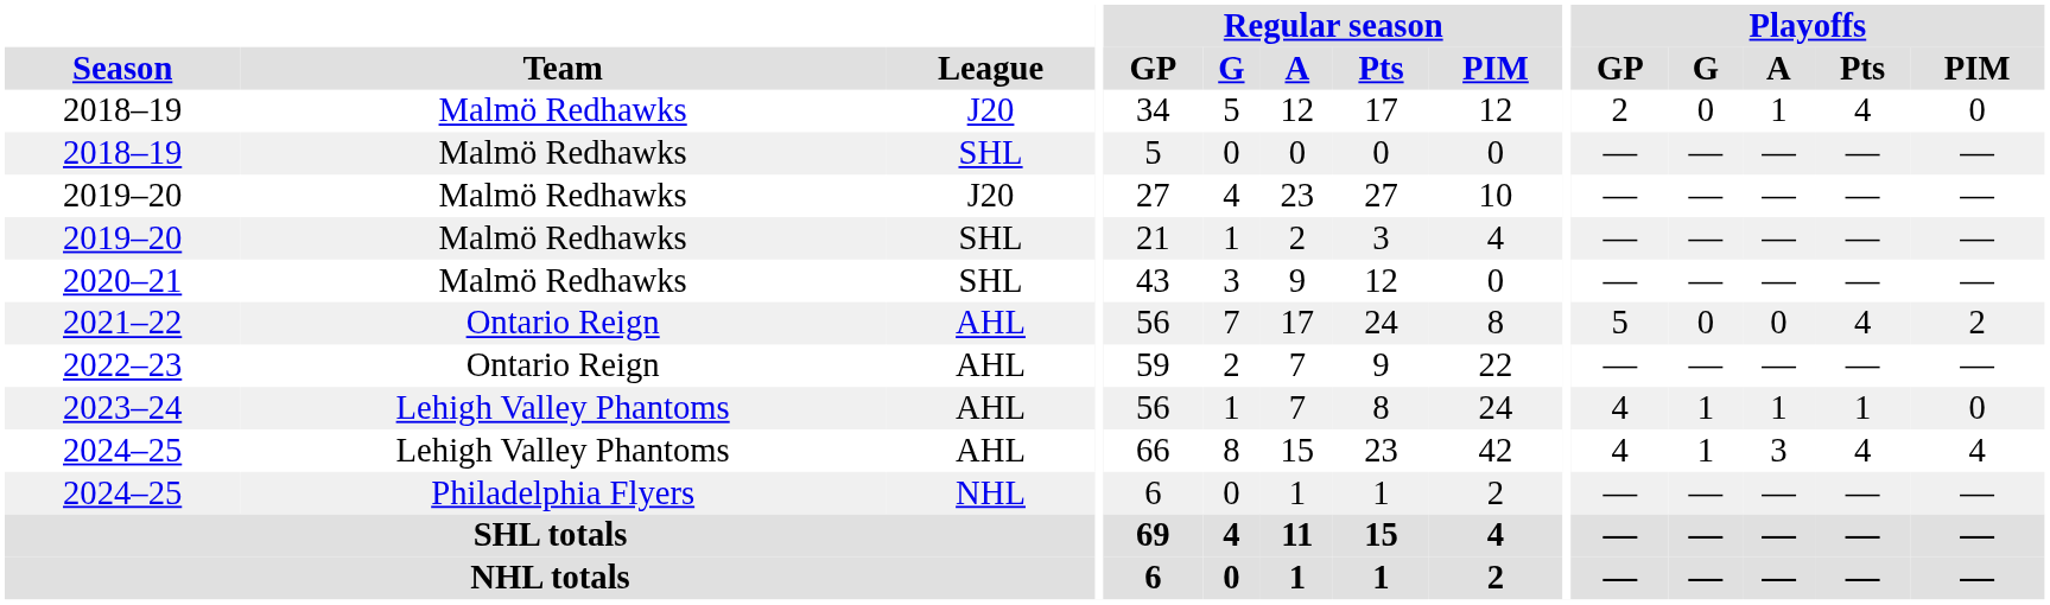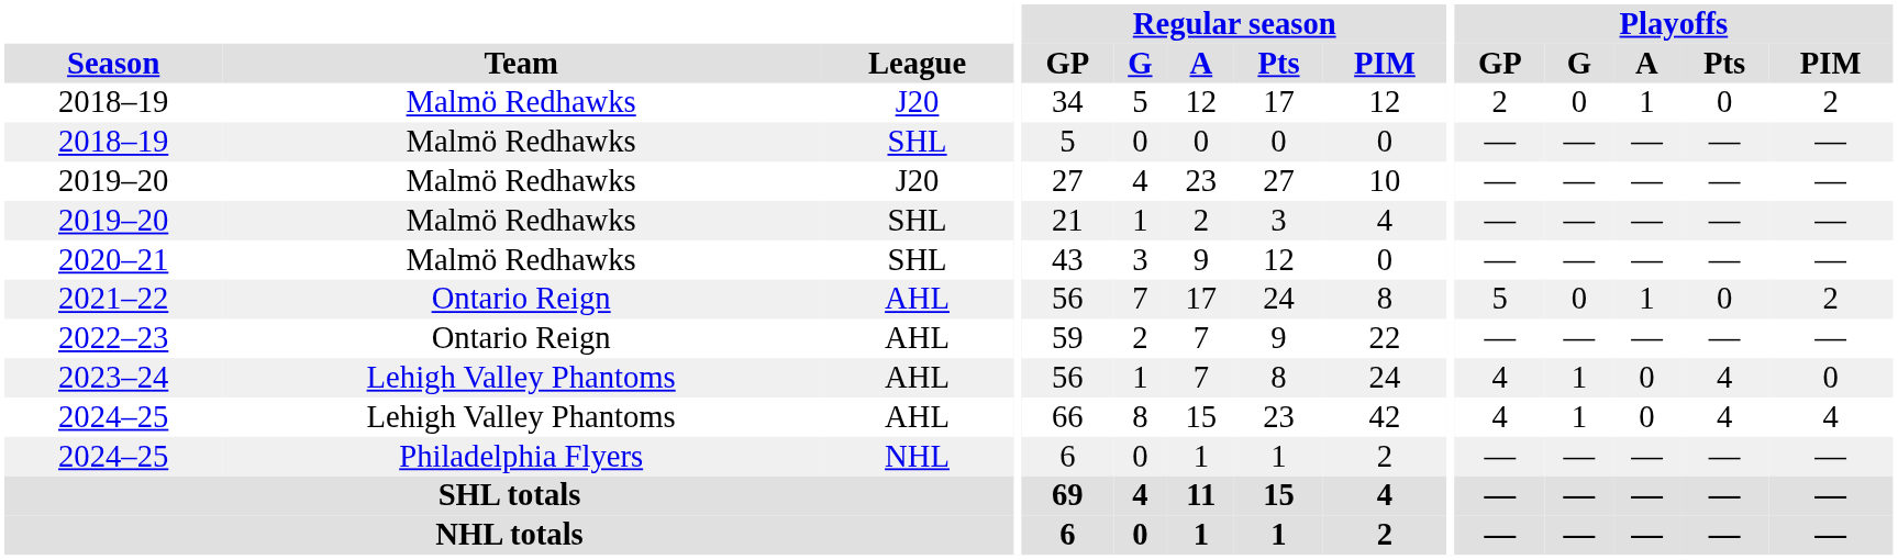 <table border="0" cellpadding="1" cellspacing="0" style="text-align:center; width:60em;">
 <tr bgcolor="#e0e0e0">
 <th colspan="3" bgcolor="#ffffff"></th>
 <th rowspan="102" bgcolor="#ffffff"></th>
 <th colspan="5"><a href='#'>Regular season</a></th>
 <th rowspan="102" bgcolor="#ffffff"></th>
 <th colspan="5"><a href='#'>Playoffs</a></th>
 </tr>
 <tr bgcolor="#e0e0e0">
 <th><a href='#'>Season</a></th>
 <th>Team</th>
 <th>League</th>
 <th>GP</th>
 <th><a href='#'>G</a></th>
 <th><a href='#'>A</a></th>
 <th><a href='#'>Pts</a></th>
 <th><a href='#'>PIM</a></th>
 <th>GP</th>
 <th>G</th>
 <th>A</th>
 <th>Pts</th>
 <th>PIM</th>
 </tr>
 <tr>
 <td>2018–19</td>
 <td><a href='#'>Malmö Redhawks</a></td>
 <td><a href='#'>J20</a></td>
 <td>34</td>
 <td>5</td>
 <td>12</td>
 <td>17</td>
 <td>12</td>
 <td>2</td>
 <td>0</td>
 <td>1</td>
-<td>4</td>
 <td>0</td>
+<td>2</td>
 </tr>
 <tr bgcolor="#f0f0f0">
 <td><a href='#'>2018–19</a></td>
 <td>Malmö Redhawks</td>
 <td><a href='#'>SHL</a></td>
 <td>5</td>
 <td>0</td>
 <td>0</td>
 <td>0</td>
 <td>0</td>
 <td>—</td>
 <td>—</td>
 <td>—</td>
 <td>—</td>
 <td>—</td>
 </tr>
 <tr>
 <td>2019–20</td>
 <td>Malmö Redhawks</td>
 <td>J20</td>
 <td>27</td>
 <td>4</td>
 <td>23</td>
 <td>27</td>
 <td>10</td>
 <td>—</td>
 <td>—</td>
 <td>—</td>
 <td>—</td>
 <td>—</td>
 </tr>
 <tr bgcolor="#f0f0f0">
 <td><a href='#'>2019–20</a></td>
 <td>Malmö Redhawks</td>
 <td>SHL</td>
 <td>21</td>
 <td>1</td>
 <td>2</td>
 <td>3</td>
 <td>4</td>
 <td>—</td>
 <td>—</td>
 <td>—</td>
 <td>—</td>
 <td>—</td>
 </tr>
 <tr>
 <td><a href='#'>2020–21</a></td>
 <td>Malmö Redhawks</td>
 <td>SHL</td>
 <td>43</td>
 <td>3</td>
 <td>9</td>
 <td>12</td>
 <td>0</td>
 <td>—</td>
 <td>—</td>
 <td>—</td>
 <td>—</td>
 <td>—</td>
 </tr>
 <tr bgcolor="#f0f0f0">
 <td><a href='#'>2021–22</a></td>
 <td><a href='#'>Ontario Reign</a></td>
 <td><a href='#'>AHL</a></td>
 <td>56</td>
 <td>7</td>
 <td>17</td>
 <td>24</td>
 <td>8</td>
 <td>5</td>
 <td>0</td>
+<td>1</td>
 <td>0</td>
-<td>4</td>
 <td>2</td>
 </tr>
 <tr>
 <td><a href='#'>2022–23</a></td>
 <td>Ontario Reign</td>
 <td>AHL</td>
 <td>59</td>
 <td>2</td>
 <td>7</td>
 <td>9</td>
 <td>22</td>
 <td>—</td>
 <td>—</td>
 <td>—</td>
 <td>—</td>
 <td>—</td>
 </tr>
 <tr bgcolor="#f0f0f0">
 <td><a href='#'>2023–24</a></td>
 <td><a href='#'>Lehigh Valley Phantoms</a></td>
 <td>AHL</td>
 <td>56</td>
 <td>1</td>
 <td>7</td>
 <td>8</td>
 <td>24</td>
 <td>4</td>
 <td>1</td>
-<td>1</td>
-<td>1</td>
+<td>0</td>
+<td>4</td>
 <td>0</td>
 </tr>
 <tr>
 <td><a href='#'>2024–25</a></td>
 <td>Lehigh Valley Phantoms</td>
 <td>AHL</td>
 <td>66</td>
 <td>8</td>
 <td>15</td>
 <td>23</td>
 <td>42</td>
 <td>4</td>
 <td>1</td>
-<td>3</td>
+<td>0</td>
 <td>4</td>
 <td>4</td>
 </tr>
 <tr bgcolor="#f0f0f0">
 <td><a href='#'>2024–25</a></td>
 <td><a href='#'>Philadelphia Flyers</a></td>
 <td><a href='#'>NHL</a></td>
 <td>6</td>
 <td>0</td>
 <td>1</td>
 <td>1</td>
 <td>2</td>
 <td>—</td>
 <td>—</td>
 <td>—</td>
 <td>—</td>
 <td>—</td>
 </tr>
 <tr bgcolor="#e0e0e0">
 <th colspan="3">SHL totals</th>
 <th>69</th>
 <th>4</th>
 <th>11</th>
 <th>15</th>
 <th>4</th>
 <th>—</th>
 <th>—</th>
 <th>—</th>
 <th>—</th>
 <th>—</th>
 </tr>
 <tr bgcolor="#e0e0e0">
 <th colspan="3">NHL totals</th>
 <th>6</th>
 <th>0</th>
 <th>1</th>
 <th>1</th>
 <th>2</th>
 <th>—</th>
 <th>—</th>
 <th>—</th>
 <th>—</th>
 <th>—</th>
 </tr>
 </table>
